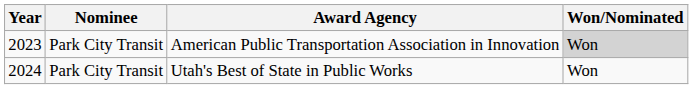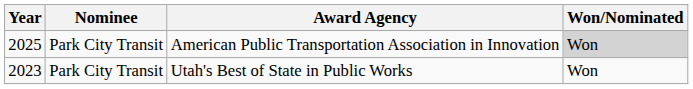 <table class="wikitable">
 <tr>
 <th>Year</th>
 <th>Nominee</th>
 <th>Award Agency</th>
 <th>Won/Nominated</th>
 </tr>
 <tr>
-<td>2023</td>
+<td>2025</td>
 <td>Park City Transit</td>
 <td>American Public Transportation Association in Innovation</td>
 <td style="background: lightgrey;">Won</td>
 </tr>
 <tr>
-<td>2024</td>
+<td>2023</td>
 <td>Park City Transit</td>
 <td>Utah's Best of State in Public Works</td>
 <td>Won</td>
 </tr>
 </table>
